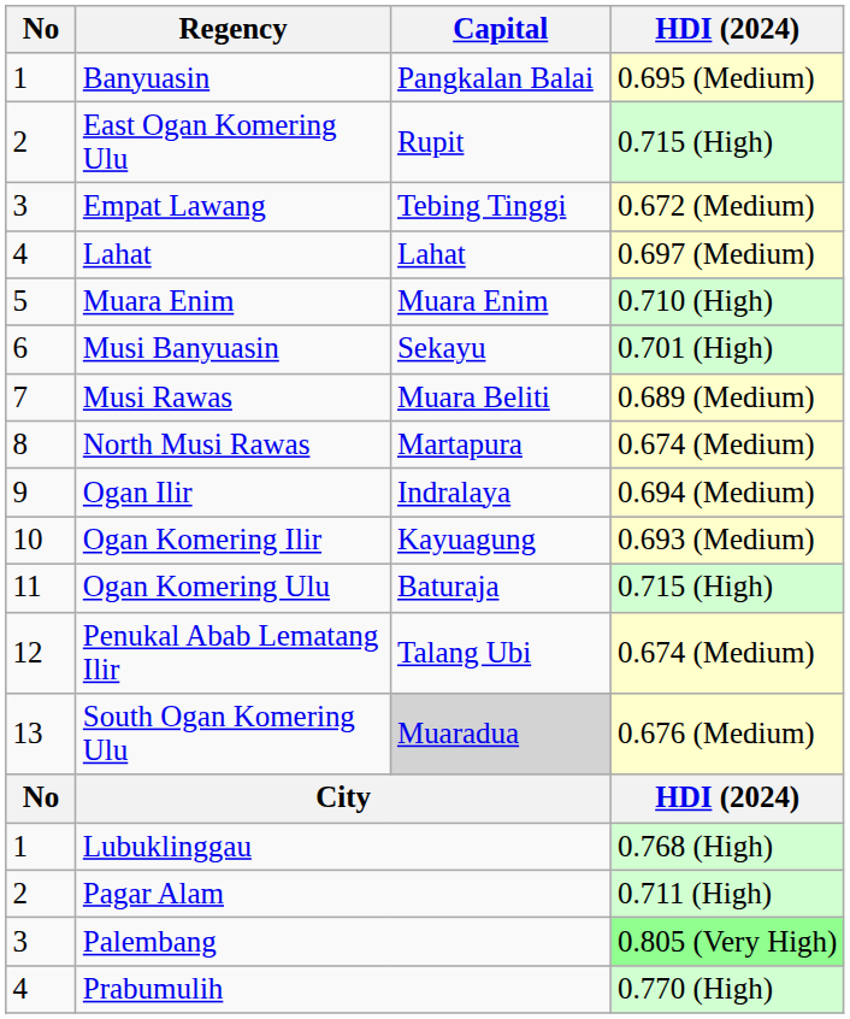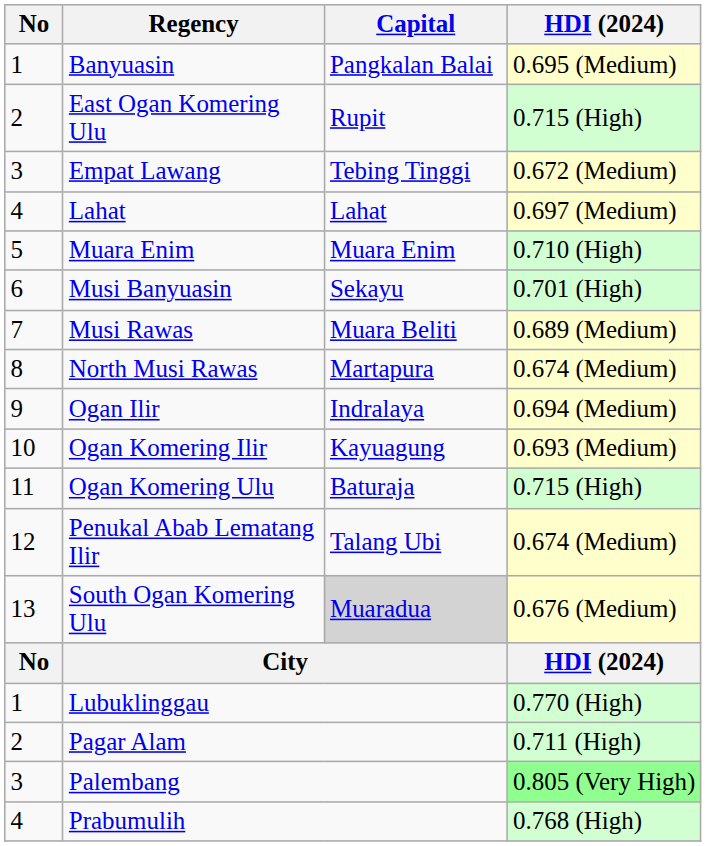 <table class="wikitable sortable">
 <tr>
 <th width="30">No</th>
 <th width="160">Regency</th>
 <th width="110"><a href='#'>Capital</a></th>
 <th><a href='#'>HDI</a> (2024)</th>
 </tr>
 <tr>
 <td>1</td>
 <td><a href='#'>Banyuasin</a></td>
 <td><a href='#'>Pangkalan Balai</a></td>
 <td style="background-color:#FFFFCC">0.695 (Medium)</td>
 </tr>
 <tr>
 <td>2</td>
 <td><a href='#'>East Ogan Komering Ulu</a></td>
 <td><a href='#'>Rupit</a></td>
 <td style="background-color:#D2FFD2">0.715 (High)</td>
 </tr>
 <tr>
 <td>3</td>
 <td><a href='#'>Empat Lawang</a></td>
 <td><a href='#'>Tebing Tinggi</a></td>
 <td style="background-color:#FFFFCC">0.672 (Medium)</td>
 </tr>
 <tr>
 <td>4</td>
 <td><a href='#'>Lahat</a></td>
 <td><a href='#'>Lahat</a></td>
 <td style="background-color:#FFFFCC">0.697 (Medium)</td>
 </tr>
 <tr>
 <td>5</td>
 <td><a href='#'>Muara Enim</a></td>
 <td><a href='#'>Muara Enim</a></td>
 <td style="background-color:#D2FFD2">0.710 (High)</td>
 </tr>
 <tr>
 <td>6</td>
 <td><a href='#'>Musi Banyuasin</a></td>
 <td><a href='#'>Sekayu</a></td>
 <td style="background-color:#D2FFD2">0.701 (High)</td>
 </tr>
 <tr>
 <td>7</td>
 <td><a href='#'>Musi Rawas</a></td>
 <td><a href='#'>Muara Beliti</a></td>
 <td style="background-color:#FFFFCC">0.689 (Medium)</td>
 </tr>
 <tr>
 <td>8</td>
 <td><a href='#'>North Musi Rawas</a></td>
 <td><a href='#'>Martapura</a></td>
 <td style="background-color:#FFFFCC">0.674 (Medium)</td>
 </tr>
 <tr>
 <td>9</td>
 <td><a href='#'>Ogan Ilir</a></td>
 <td><a href='#'>Indralaya</a></td>
 <td style="background-color:#FFFFCC">0.694 (Medium)</td>
 </tr>
 <tr>
 <td>10</td>
 <td><a href='#'>Ogan Komering Ilir</a></td>
 <td><a href='#'>Kayuagung</a></td>
 <td style="background-color:#FFFFCC">0.693 (Medium)</td>
 </tr>
 <tr>
 <td>11</td>
 <td><a href='#'>Ogan Komering Ulu</a></td>
 <td><a href='#'>Baturaja</a></td>
 <td style="background-color:#D2FFD2">0.715 (High)</td>
 </tr>
 <tr>
 <td>12</td>
 <td><a href='#'>Penukal Abab Lematang Ilir</a></td>
 <td><a href='#'>Talang Ubi</a></td>
 <td style="background-color:#FFFFCC">0.674 (Medium)</td>
 </tr>
 <tr>
 <td>13</td>
 <td><a href='#'>South Ogan Komering Ulu</a></td>
 <td style="background: lightgrey;"><a href='#'>Muaradua</a></td>
 <td style="background-color:#FFFFCC">0.676 (Medium)</td>
 </tr>
 <tr>
 <th>No</th>
 <th colspan="2">City</th>
 <th><a href='#'>HDI</a> (2024)</th>
 </tr>
 <tr>
 <td>1</td>
 <td colspan="2"><a href='#'>Lubuklinggau</a></td>
-<td style="background-color:#D2FFD2">0.768 (High)</td>
+<td style="background-color:#D2FFD2">0.770 (High)</td>
 </tr>
 <tr>
 <td>2</td>
 <td colspan="2"><a href='#'>Pagar Alam</a></td>
 <td style="background-color:#D2FFD2">0.711 (High)</td>
 </tr>
 <tr>
 <td>3</td>
 <td colspan="2"><a href='#'>Palembang</a></td>
 <td style="background-color:#90FF90">0.805 (Very High)</td>
 </tr>
 <tr>
 <td>4</td>
 <td colspan="2"><a href='#'>Prabumulih</a></td>
-<td style="background-color:#D2FFD2">0.770 (High)</td>
+<td style="background-color:#D2FFD2">0.768 (High)</td>
 </tr>
 </table>
